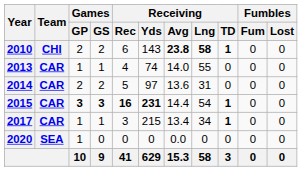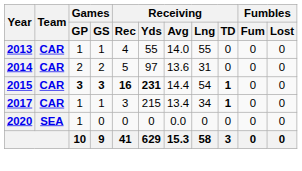 <table class="wikitable" style="text-align: center;">
 <tr>
 <th rowspan="2">Year</th>
 <th rowspan="2">Team</th>
 <th colspan="2">Games</th>
 <th colspan="5">Receiving</th>
 <th colspan="2">Fumbles</th>
 </tr>
 <tr>
 <th>GP</th>
 <th>GS</th>
 <th>Rec</th>
 <th>Yds</th>
 <th>Avg</th>
 <th>Lng</th>
 <th>TD</th>
 <th>Fum</th>
 <th>Lost</th>
 </tr>
 <tr>
-<th><a href='#'>2010</a></th>
-<th><a href='#'>CHI</a></th>
-<td>2</td>
-<td>2</td>
-<td>6</td>
-<td>143</td>
-<td><strong>23.8</strong></td>
-<td><strong>58</strong></td>
-<td><strong>1</strong></td>
-<td>0</td>
-<td>0</td>
-</tr>
-<tr>
 <th><a href='#'>2013</a></th>
 <th><a href='#'>CAR</a></th>
 <td>1</td>
 <td>1</td>
 <td>4</td>
-<td>74</td>
+<td>55</td>
 <td>14.0</td>
 <td>55</td>
 <td>0</td>
 <td>0</td>
 <td>0</td>
 </tr>
 <tr>
 <th><a href='#'>2014</a></th>
 <th><a href='#'>CAR</a></th>
 <td>2</td>
 <td>2</td>
 <td>5</td>
 <td>97</td>
 <td>13.6</td>
 <td>31</td>
 <td>0</td>
 <td>0</td>
 <td>0</td>
 </tr>
 <tr>
 <th><a href='#'>2015</a></th>
 <th><a href='#'>CAR</a></th>
 <td><strong>3</strong></td>
 <td><strong>3</strong></td>
 <td><strong>16</strong></td>
 <td><strong>231</strong></td>
 <td>14.4</td>
 <td>54</td>
 <td><strong>1</strong></td>
 <td>0</td>
 <td>0</td>
 </tr>
 <tr>
 <th><a href='#'>2017</a></th>
 <th><a href='#'>CAR</a></th>
 <td>1</td>
 <td>1</td>
 <td>3</td>
 <td>215</td>
 <td>13.4</td>
 <td>34</td>
 <td><strong>1</strong></td>
 <td>0</td>
 <td>0</td>
 </tr>
 <tr>
 <th><a href='#'>2020</a></th>
 <th><a href='#'>SEA</a></th>
 <td>1</td>
 <td>0</td>
 <td>0</td>
 <td>0</td>
 <td>0.0</td>
 <td>0</td>
 <td>0</td>
 <td>0</td>
 <td>0</td>
 </tr>
 <tr>
 <th colspan="2"></th>
 <th>10</th>
 <th>9</th>
 <th>41</th>
 <th>629</th>
 <th>15.3</th>
 <th>58</th>
 <th>3</th>
 <th>0</th>
 <th>0</th>
 </tr>
 </table>
